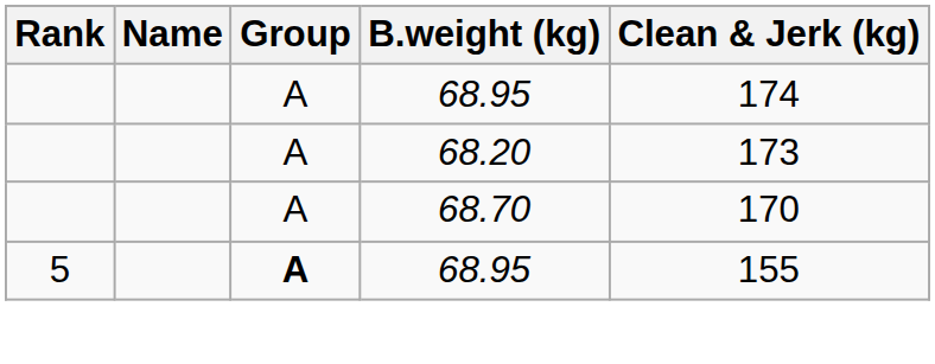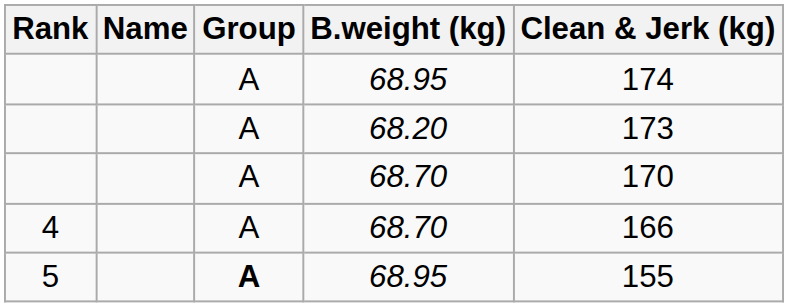 <table class="wikitable sortable" style="text-align:center;">
 <tr>
 <th>Rank</th>
 <th>Name</th>
 <th>Group</th>
 <th>B.weight (kg)</th>
 <th>Clean & Jerk (kg)</th>
 </tr>
 <tr>
 <td></td>
 <td align=left></td>
 <td>A</td>
 <td><em>68.95</em></td>
 <td>174</td>
 </tr>
 <tr>
 <td></td>
 <td align=left></td>
 <td>A</td>
 <td><em>68.20</em></td>
 <td>173</td>
 </tr>
 <tr>
 <td></td>
 <td align=left></td>
 <td>A</td>
 <td><em>68.70</em></td>
 <td>170</td>
 </tr>
 <tr>
+<td>4</td>
+<td align=left></td>
+<td>A</td>
+<td><em>68.70</em></td>
+<td>166</td>
+</tr>
+<tr>
 <td>5</td>
 <td align=left></td>
 <td><strong>A</strong></td>
 <td><em>68.95</em></td>
 <td>155</td>
 </tr>
 </table>
